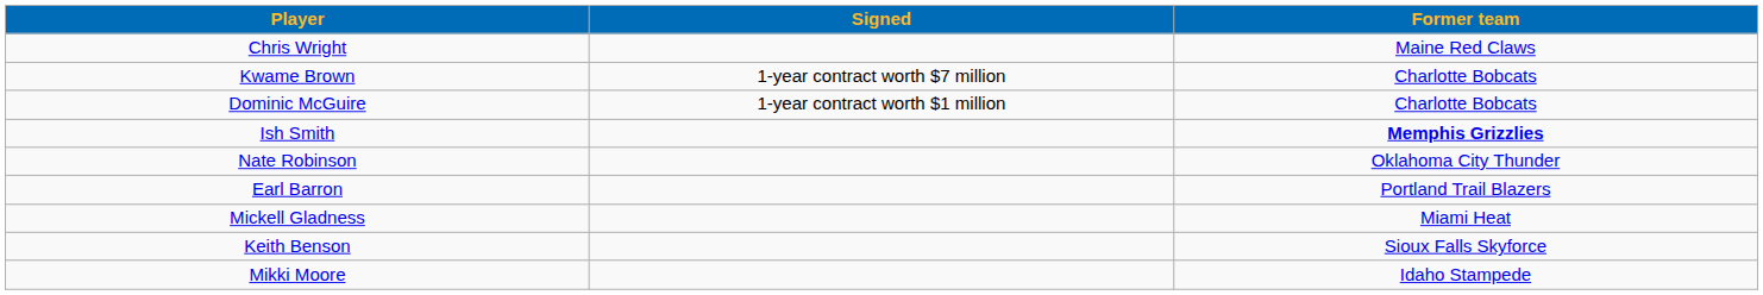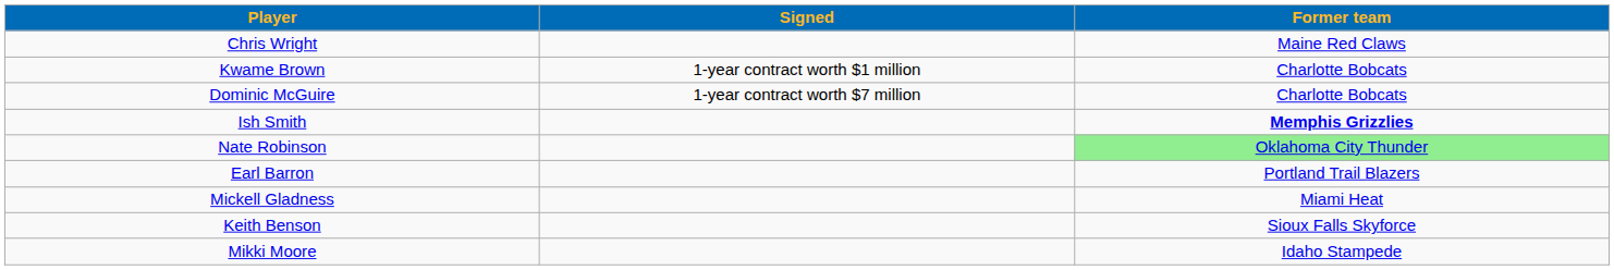 <table class="wikitable sortable sortable" style="text-align: center">
 <tr>
 <th style="background:#006bb6; color:#fdb927" width="10%">Player</th>
 <th style="background:#006bb6; color:#fdb927" width="10%">Signed</th>
 <th style="background:#006bb6; color:#fdb927" width="10%">Former team</th>
 </tr>
 <tr style="text-align: center">
 <td><a href='#'>Chris Wright</a></td>
 <td></td>
 <td><a href='#'>Maine Red Claws</a></td>
 </tr>
 <tr style="text-align: center">
 <td><a href='#'>Kwame Brown</a></td>
-<td>1-year contract worth $7 million</td>
+<td>1-year contract worth $1 million</td>
 <td><a href='#'>Charlotte Bobcats</a></td>
 </tr>
 <tr style="text-align: center">
 <td><a href='#'>Dominic McGuire</a></td>
-<td>1-year contract worth $1 million</td>
+<td>1-year contract worth $7 million</td>
 <td><a href='#'>Charlotte Bobcats</a></td>
 </tr>
 <tr style="text-align: center">
 <td><a href='#'>Ish Smith</a></td>
 <td></td>
 <td><strong><a href='#'>Memphis Grizzlies</a></strong></td>
 </tr>
 <tr style="text-align: center">
 <td><a href='#'>Nate Robinson</a></td>
 <td></td>
-<td><a href='#'>Oklahoma City Thunder</a></td>
+<td style="background: lightgreen;"><a href='#'>Oklahoma City Thunder</a></td>
 </tr>
 <tr style="text-align: center">
 <td><a href='#'>Earl Barron</a></td>
 <td></td>
 <td><a href='#'>Portland Trail Blazers</a></td>
 </tr>
 <tr style="text-align: center">
 <td><a href='#'>Mickell Gladness</a></td>
 <td></td>
 <td><a href='#'>Miami Heat</a></td>
 </tr>
 <tr style="text-align: center">
 <td><a href='#'>Keith Benson</a></td>
 <td></td>
 <td><a href='#'>Sioux Falls Skyforce</a></td>
 </tr>
 <tr style="text-align: center">
 <td><a href='#'>Mikki Moore</a></td>
 <td></td>
 <td><a href='#'>Idaho Stampede</a></td>
 </tr>
 </table>
